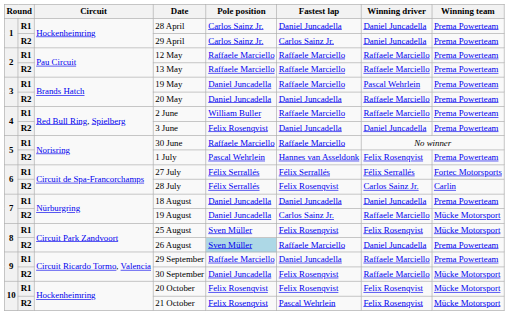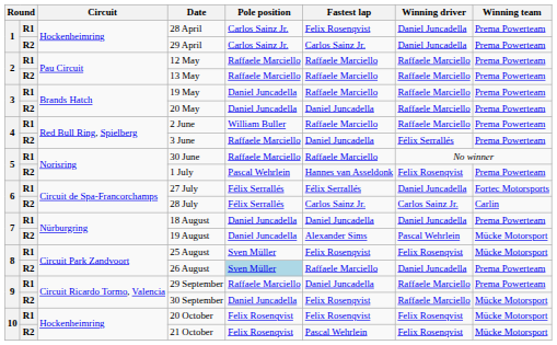 <table class="wikitable" style="font-size: 85%">
 <tr>
 <th colspan="2" scope="col">Round</th>
 <th scope="col">Circuit</th>
 <th scope="col">Date</th>
 <th scope="col">Pole position</th>
 <th scope="col">Fastest lap</th>
 <th scope="col">Winning driver</th>
 <th scope="col">Winning team</th>
 </tr>
 <tr>
 <th rowspan="2">1</th>
 <th>R1</th>
 <td rowspan="2"> <a href='#'>Hockenheimring</a></td>
 <td>28 April</td>
 <td> <a href='#'>Carlos Sainz Jr.</a></td>
-<td> <a href='#'>Daniel Juncadella</a></td>
+<td> <a href='#'>Felix Rosenqvist</a></td>
 <td> <a href='#'>Daniel Juncadella</a></td>
 <td> <a href='#'>Prema Powerteam</a></td>
 </tr>
 <tr>
 <th>R2</th>
 <td>29 April</td>
 <td> <a href='#'>Carlos Sainz Jr.</a></td>
 <td> <a href='#'>Carlos Sainz Jr.</a></td>
 <td> <a href='#'>Daniel Juncadella</a></td>
 <td> <a href='#'>Prema Powerteam</a></td>
 </tr>
 <tr>
 <th rowspan="2">2</th>
 <th>R1</th>
 <td rowspan="2"> <a href='#'>Pau Circuit</a></td>
 <td>12 May</td>
 <td> <a href='#'>Raffaele Marciello</a></td>
 <td> <a href='#'>Raffaele Marciello</a></td>
 <td> <a href='#'>Raffaele Marciello</a></td>
 <td> <a href='#'>Prema Powerteam</a></td>
 </tr>
 <tr>
 <th>R2</th>
 <td>13 May</td>
 <td> <a href='#'>Raffaele Marciello</a></td>
 <td> <a href='#'>Raffaele Marciello</a></td>
 <td> <a href='#'>Raffaele Marciello</a></td>
 <td> <a href='#'>Prema Powerteam</a></td>
 </tr>
 <tr>
 <th rowspan="2">3</th>
 <th>R1</th>
 <td rowspan="2"> <a href='#'>Brands Hatch</a></td>
 <td>19 May</td>
 <td> <a href='#'>Daniel Juncadella</a></td>
 <td> <a href='#'>Raffaele Marciello</a></td>
-<td> <a href='#'>Pascal Wehrlein</a></td>
+<td> <a href='#'>Raffaele Marciello</a></td>
 <td> <a href='#'>Prema Powerteam</a></td>
 </tr>
 <tr>
 <th>R2</th>
 <td>20 May</td>
 <td> <a href='#'>Daniel Juncadella</a></td>
 <td> <a href='#'>Daniel Juncadella</a></td>
 <td> <a href='#'>Raffaele Marciello</a></td>
 <td> <a href='#'>Prema Powerteam</a></td>
 </tr>
 <tr>
 <th rowspan="2">4</th>
 <th>R1</th>
 <td rowspan="2"> <a href='#'>Red Bull Ring</a>, <a href='#'>Spielberg</a></td>
 <td>2 June</td>
 <td> <a href='#'>William Buller</a></td>
 <td> <a href='#'>Raffaele Marciello</a></td>
 <td> <a href='#'>Raffaele Marciello</a></td>
 <td> <a href='#'>Prema Powerteam</a></td>
 </tr>
 <tr>
 <th>R2</th>
 <td>3 June</td>
-<td> <a href='#'>Felix Rosenqvist</a></td>
+<td> <a href='#'>Raffaele Marciello</a></td>
 <td> <a href='#'>Daniel Juncadella</a></td>
-<td> <a href='#'>Daniel Juncadella</a></td>
+<td> <a href='#'>Félix Serrallés</a></td>
 <td> <a href='#'>Prema Powerteam</a></td>
 </tr>
 <tr>
 <th rowspan="2">5</th>
 <th>R1</th>
 <td rowspan="2"> <a href='#'>Norisring</a></td>
 <td>30 June</td>
 <td> <a href='#'>Raffaele Marciello</a></td>
 <td> <a href='#'>Raffaele Marciello</a></td>
 <td colspan="2" style="text-align: center;"><em>No winner</em></td>
 </tr>
 <tr>
 <th>R2</th>
 <td>1 July</td>
 <td> <a href='#'>Pascal Wehrlein</a></td>
 <td> <a href='#'>Hannes van Asseldonk</a></td>
 <td> <a href='#'>Felix Rosenqvist</a></td>
 <td> <a href='#'>Prema Powerteam</a></td>
 </tr>
 <tr>
 <th rowspan="2">6</th>
 <th>R1</th>
 <td rowspan="2"> <a href='#'>Circuit de Spa-Francorchamps</a></td>
 <td>27 July</td>
 <td> <a href='#'>Félix Serrallés</a></td>
 <td> <a href='#'>Félix Serrallés</a></td>
-<td> <a href='#'>Félix Serrallés</a></td>
+<td> <a href='#'>Daniel Juncadella</a></td>
 <td> <a href='#'>Fortec Motorsports</a></td>
 </tr>
 <tr>
 <th>R2</th>
 <td>28 July</td>
 <td> <a href='#'>Félix Serrallés</a></td>
-<td> <a href='#'>Felix Rosenqvist</a></td>
+<td> <a href='#'>Carlos Sainz Jr.</a></td>
 <td> <a href='#'>Carlos Sainz Jr.</a></td>
 <td> <a href='#'>Carlin</a></td>
 </tr>
 <tr>
 <th rowspan="2">7</th>
 <th>R1</th>
 <td rowspan="2"> <a href='#'>Nürburgring</a></td>
 <td>18 August</td>
 <td> <a href='#'>Daniel Juncadella</a></td>
 <td> <a href='#'>Daniel Juncadella</a></td>
 <td> <a href='#'>Daniel Juncadella</a></td>
 <td> <a href='#'>Prema Powerteam</a></td>
 </tr>
 <tr>
 <th>R2</th>
 <td>19 August</td>
 <td> <a href='#'>Daniel Juncadella</a></td>
-<td> <a href='#'>Carlos Sainz Jr.</a></td>
-<td> <a href='#'>Raffaele Marciello</a></td>
+<td> <a href='#'>Alexander Sims</a></td>
+<td> <a href='#'>Pascal Wehrlein</a></td>
 <td> <a href='#'>Mücke Motorsport</a></td>
 </tr>
 <tr>
 <th rowspan="2">8</th>
 <th>R1</th>
 <td rowspan="2"> <a href='#'>Circuit Park Zandvoort</a></td>
 <td>25 August</td>
 <td> <a href='#'>Sven Müller</a></td>
 <td> <a href='#'>Felix Rosenqvist</a></td>
 <td> <a href='#'>Felix Rosenqvist</a></td>
 <td> <a href='#'>Mücke Motorsport</a></td>
 </tr>
 <tr>
 <th>R2</th>
 <td>26 August</td>
 <td style="background: lightblue;"> <a href='#'>Sven Müller</a></td>
 <td> <a href='#'>Raffaele Marciello</a></td>
 <td> <a href='#'>Daniel Juncadella</a></td>
 <td> <a href='#'>Prema Powerteam</a></td>
 </tr>
 <tr>
 <th rowspan="2">9</th>
 <th>R1</th>
 <td rowspan="2"> <a href='#'>Circuit Ricardo Tormo</a>, <a href='#'>Valencia</a></td>
 <td>29 September</td>
 <td> <a href='#'>Raffaele Marciello</a></td>
 <td> <a href='#'>Daniel Juncadella</a></td>
 <td> <a href='#'>Raffaele Marciello</a></td>
 <td> <a href='#'>Prema Powerteam</a></td>
 </tr>
 <tr>
 <th>R2</th>
 <td>30 September</td>
 <td> <a href='#'>Daniel Juncadella</a></td>
 <td> <a href='#'>Felix Rosenqvist</a></td>
 <td> <a href='#'>Raffaele Marciello</a></td>
 <td> <a href='#'>Mücke Motorsport</a></td>
 </tr>
 <tr>
 <th rowspan="2">10</th>
 <th>R1</th>
 <td rowspan="2"> <a href='#'>Hockenheimring</a></td>
 <td>20 October</td>
 <td> <a href='#'>Felix Rosenqvist</a></td>
 <td> <a href='#'>Felix Rosenqvist</a></td>
 <td> <a href='#'>Felix Rosenqvist</a></td>
 <td> <a href='#'>Mücke Motorsport</a></td>
 </tr>
 <tr>
 <th>R2</th>
 <td>21 October</td>
 <td> <a href='#'>Felix Rosenqvist</a></td>
 <td> <a href='#'>Pascal Wehrlein</a></td>
 <td> <a href='#'>Felix Rosenqvist</a></td>
 <td> <a href='#'>Mücke Motorsport</a></td>
 </tr>
 </table>
